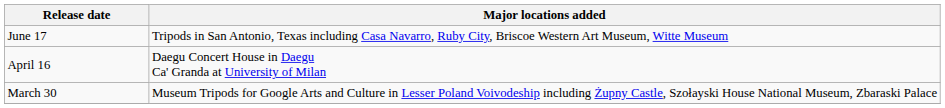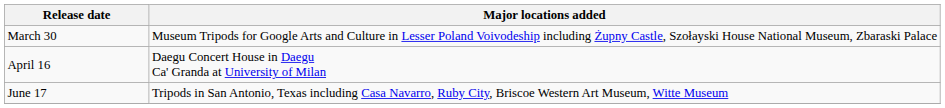 <table class="wikitable sortable collapsible" style="font-size:95%">
 <tr>
 <th style="width:165px;">Release date</th>
 <th>Major locations added</th>
 </tr>
 <tr>
-<td>June 17</td>
-<td> Tripods in San Antonio, Texas including <a href='#'>Casa Navarro</a>, <a href='#'>Ruby City</a>, Briscoe Western Art Museum, <a href='#'>Witte Museum</a></td>
+<td>March 30</td>
+<td> Museum Tripods for Google Arts and Culture in <a href='#'>Lesser Poland Voivodeship</a> including <a href='#'>Żupny Castle</a>, Szołayski House National Museum, Zbaraski Palace</td>
 </tr>
 <tr>
 <td>April 16</td>
 <td> Daegu Concert House in <a href='#'>Daegu</a> <br>  Ca' Granda at <a href='#'>University of Milan</a></td>
 </tr>
 <tr>
-<td>March 30</td>
-<td> Museum Tripods for Google Arts and Culture in <a href='#'>Lesser Poland Voivodeship</a> including <a href='#'>Żupny Castle</a>, Szołayski House National Museum, Zbaraski Palace</td>
+<td>June 17</td>
+<td> Tripods in San Antonio, Texas including <a href='#'>Casa Navarro</a>, <a href='#'>Ruby City</a>, Briscoe Western Art Museum, <a href='#'>Witte Museum</a></td>
 </tr>
 <tr>
 </tr>
 </table>
